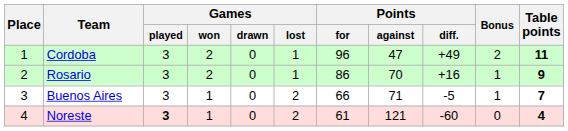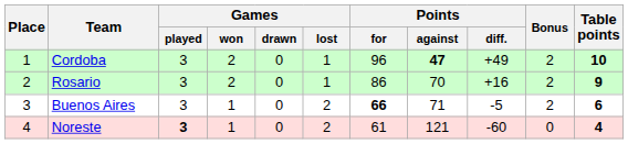 <table class="wikitable" width=700>
 <tr>
 <th rowspan=2 width="7%">Place</th>
 <th rowspan=2 width="19%">Team</th>
 <th colspan=4 width="30%">Games</th>
 <th colspan=3 width="26%">Points</th>
 <th rowspan=2 width="8%"><small> Bonus </small></th>
 <th rowspan=2 width="10%">Table<br>points</th>
 </tr>
 <tr>
 <th width="8%"><small>played </small></th>
 <th width="8%"><small>won </small></th>
 <th width="8%"><small>drawn </small></th>
 <th width="8%"><small>lost </small></th>
 <th width="10%"><small>for </small></th>
 <th width="10%"><small>against </small></th>
 <th width="10%"><small>diff.</small></th>
 </tr>
 <tr align=center style="background: #ccffcc;">
 <td>1</td>
 <td align=left><a href='#'>Cordoba</a></td>
 <td>3</td>
 <td>2</td>
 <td>0</td>
 <td>1</td>
 <td>96</td>
-<td>47</td>
+<td><strong>47</strong></td>
 <td>+49</td>
 <td>2</td>
-<td><strong>11</strong></td>
+<td><strong>10</strong></td>
 </tr>
 <tr align=center style="background: #ccffcc;">
 <td>2</td>
 <td align=left><a href='#'>Rosario</a></td>
 <td>3</td>
 <td>2</td>
 <td>0</td>
 <td>1</td>
 <td>86</td>
 <td>70</td>
 <td>+16</td>
-<td>1</td>
+<td>2</td>
 <td><strong>9</strong></td>
 </tr>
 <tr align=center style="background: #ffffff;">
 <td>3</td>
 <td align=left><a href='#'>Buenos Aires</a></td>
 <td>3</td>
 <td>1</td>
 <td>0</td>
 <td>2</td>
-<td>66</td>
+<td><strong>66</strong></td>
 <td>71</td>
 <td>-5</td>
-<td>1</td>
-<td><strong>7</strong></td>
+<td>2</td>
+<td><strong>6</strong></td>
 </tr>
 <tr align=center style="background: #ffdddd;">
 <td>4</td>
 <td align=left><a href='#'>Noreste</a></td>
 <td><strong>3</strong></td>
 <td>1</td>
 <td>0</td>
 <td>2</td>
 <td>61</td>
 <td>121</td>
 <td>-60</td>
 <td>0</td>
 <td><strong>4</strong></td>
 </tr>
 </table>
